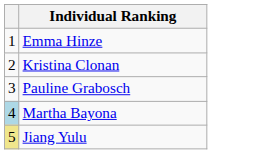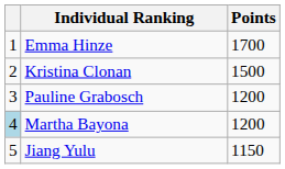 <table class="wikitable col3right">
 <tr>
 <th></th>
 <th style="width:190px; white-space:nowrap;">Individual Ranking</th>
+<th style="width:20px;">Points</th>
 </tr>
 <tr>
 <td>1</td>
 <td> <a href='#'>Emma Hinze</a></td>
+<td>1700</td>
 </tr>
 <tr>
 <td>2</td>
 <td> <a href='#'>Kristina Clonan</a></td>
+<td>1500</td>
 </tr>
 <tr>
 <td>3</td>
 <td> <a href='#'>Pauline Grabosch</a></td>
+<td>1200</td>
 </tr>
 <tr>
 <td style="background: lightblue;">4</td>
 <td> <a href='#'>Martha Bayona</a></td>
+<td>1200</td>
 </tr>
 <tr>
-<td style="background: khaki;">5</td>
+<td>5</td>
 <td> <a href='#'>Jiang Yulu</a></td>
+<td>1150</td>
 </tr>
 </table>
